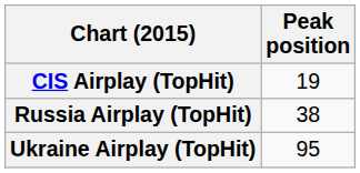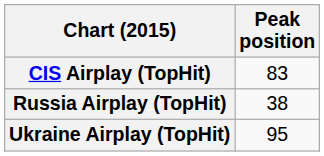 <table class="wikitable plainrowheaders sortable" style="text-align:center">
 <tr>
 <th scope="col">Chart (2015)</th>
 <th scope="col">Peak<br>position</th>
 </tr>
 <tr>
 <th scope="row"><a href='#'>CIS</a> Airplay (TopHit)</th>
-<td>19</td>
+<td>83</td>
 </tr>
 <tr>
 <th scope="row">Russia Airplay (TopHit)</th>
 <td>38</td>
 </tr>
 <tr>
 <th scope="row">Ukraine Airplay (TopHit)</th>
 <td>95</td>
 </tr>
 </table>
